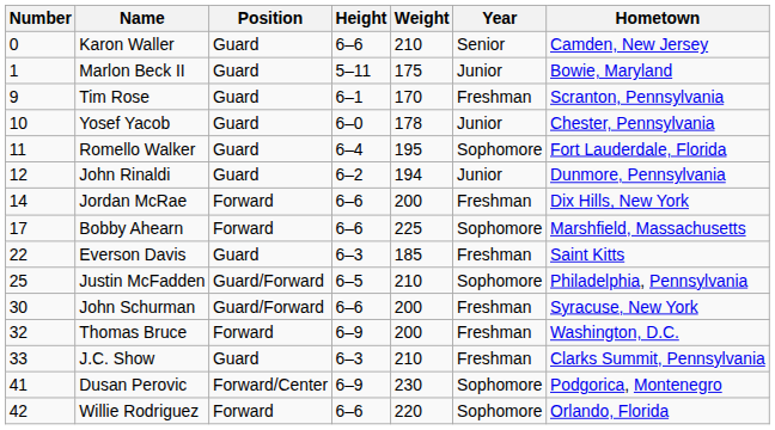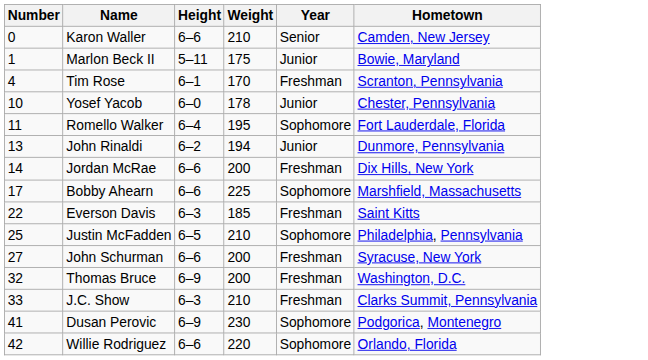 <table class="wikitable sortable" style="font-size: 95%;">
 <tr>
 <th>Number</th>
 <th>Name</th>
-<th>Position</th>
 <th>Height</th>
 <th>Weight</th>
 <th>Year</th>
 <th>Hometown</th>
 </tr>
 <tr>
 <td>0</td>
 <td>Karon Waller</td>
-<td>Guard</td>
 <td>6–6</td>
 <td>210</td>
 <td>Senior</td>
 <td><a href='#'>Camden, New Jersey</a></td>
 </tr>
 <tr>
 <td>1</td>
 <td>Marlon Beck II</td>
-<td>Guard</td>
 <td>5–11</td>
 <td>175</td>
 <td>Junior</td>
 <td><a href='#'>Bowie, Maryland</a></td>
 </tr>
 <tr>
-<td>9</td>
+<td>4</td>
 <td>Tim Rose</td>
-<td>Guard</td>
 <td>6–1</td>
 <td>170</td>
 <td>Freshman</td>
 <td><a href='#'>Scranton, Pennsylvania</a></td>
 </tr>
 <tr>
 <td>10</td>
 <td>Yosef Yacob</td>
-<td>Guard</td>
 <td>6–0</td>
 <td>178</td>
 <td>Junior</td>
 <td><a href='#'>Chester, Pennsylvania</a></td>
 </tr>
 <tr>
 <td>11</td>
 <td>Romello Walker</td>
-<td>Guard</td>
 <td>6–4</td>
 <td>195</td>
 <td>Sophomore</td>
 <td><a href='#'>Fort Lauderdale, Florida</a></td>
 </tr>
 <tr>
-<td>12</td>
+<td>13</td>
 <td>John Rinaldi</td>
-<td>Guard</td>
 <td>6–2</td>
 <td>194</td>
 <td>Junior</td>
 <td><a href='#'>Dunmore, Pennsylvania</a></td>
 </tr>
 <tr>
 <td>14</td>
 <td>Jordan McRae</td>
-<td>Forward</td>
 <td>6–6</td>
 <td>200</td>
 <td>Freshman</td>
 <td><a href='#'>Dix Hills, New York</a></td>
 </tr>
 <tr>
 <td>17</td>
 <td>Bobby Ahearn</td>
-<td>Forward</td>
 <td>6–6</td>
 <td>225</td>
 <td>Sophomore</td>
 <td><a href='#'>Marshfield, Massachusetts</a></td>
 </tr>
 <tr>
 <td>22</td>
 <td>Everson Davis</td>
-<td>Guard</td>
 <td>6–3</td>
 <td>185</td>
 <td>Freshman</td>
 <td><a href='#'>Saint Kitts</a></td>
 </tr>
 <tr>
 <td>25</td>
 <td>Justin McFadden</td>
-<td>Guard/Forward</td>
 <td>6–5</td>
 <td>210</td>
 <td>Sophomore</td>
 <td><a href='#'>Philadelphia</a>, <a href='#'>Pennsylvania</a></td>
 </tr>
 <tr>
-<td>30</td>
+<td>27</td>
 <td>John Schurman</td>
-<td>Guard/Forward</td>
 <td>6–6</td>
 <td>200</td>
 <td>Freshman</td>
 <td><a href='#'>Syracuse, New York</a></td>
 </tr>
 <tr>
 <td>32</td>
 <td>Thomas Bruce</td>
-<td>Forward</td>
 <td>6–9</td>
 <td>200</td>
 <td>Freshman</td>
 <td><a href='#'>Washington, D.C.</a></td>
 </tr>
 <tr>
 <td>33</td>
 <td>J.C. Show</td>
-<td>Guard</td>
 <td>6–3</td>
 <td>210</td>
 <td>Freshman</td>
 <td><a href='#'>Clarks Summit, Pennsylvania</a></td>
 </tr>
 <tr>
 <td>41</td>
 <td>Dusan Perovic</td>
-<td>Forward/Center</td>
 <td>6–9</td>
 <td>230</td>
 <td>Sophomore</td>
 <td><a href='#'>Podgorica</a>, <a href='#'>Montenegro</a></td>
 </tr>
 <tr>
 <td>42</td>
 <td>Willie Rodriguez</td>
-<td>Forward</td>
 <td>6–6</td>
 <td>220</td>
 <td>Sophomore</td>
 <td><a href='#'>Orlando, Florida</a></td>
 </tr>
 </table>
